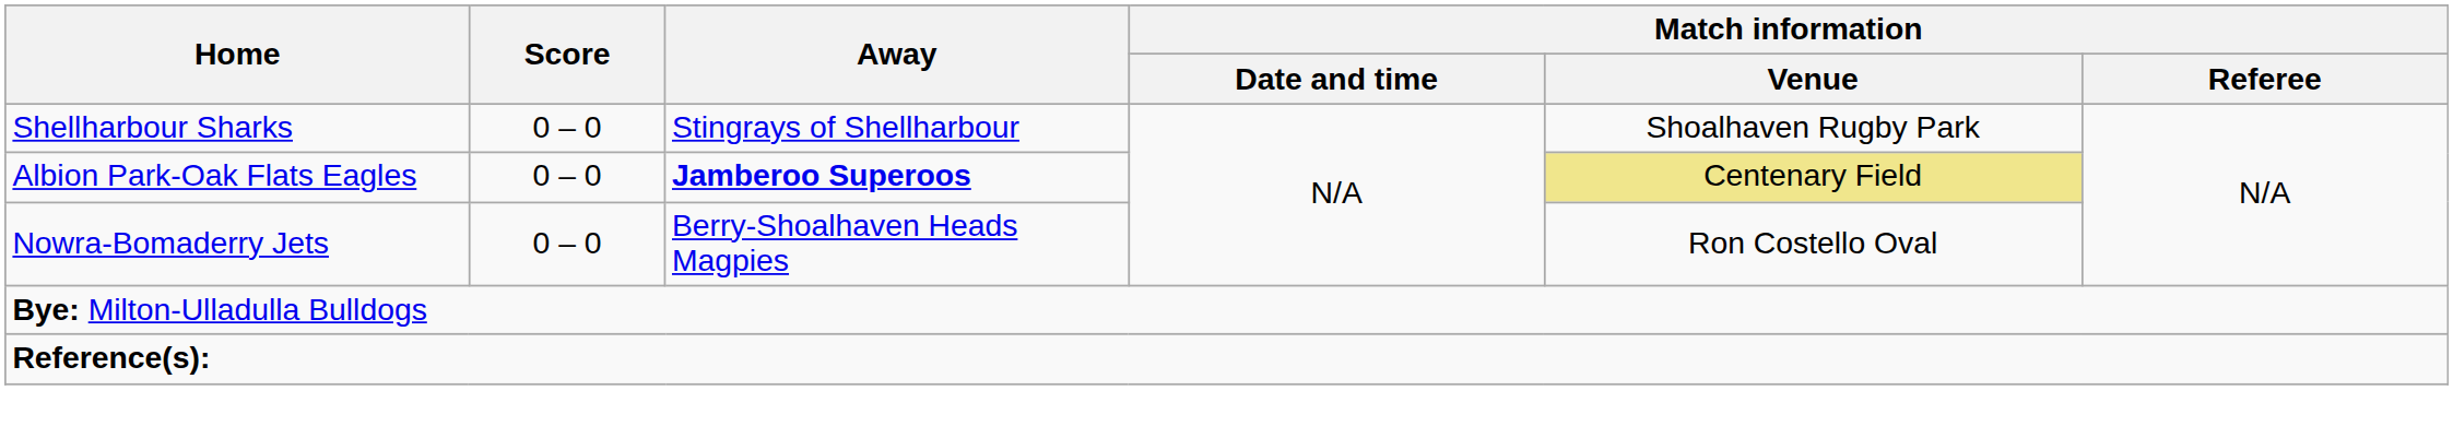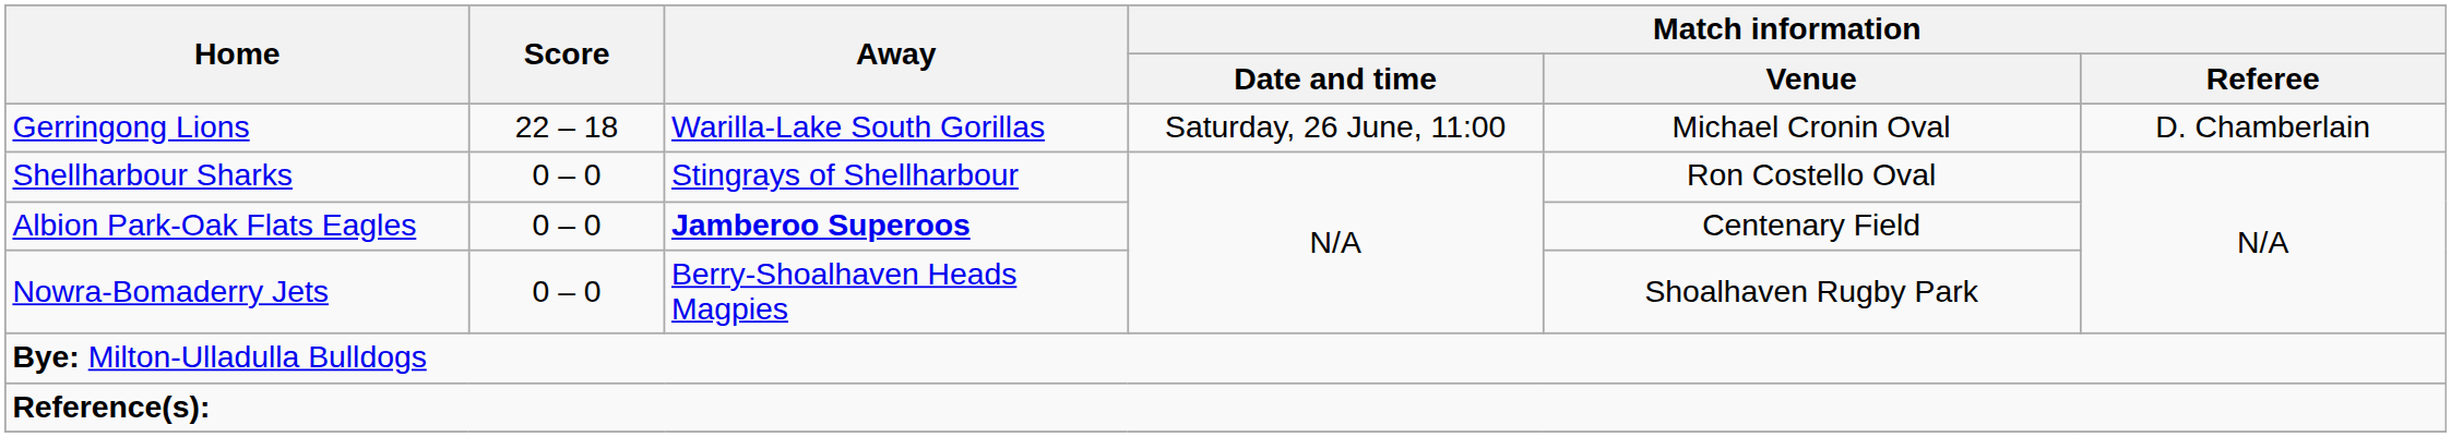 <table class="wikitable" width="100% text-align:center;">
 <tr>
 <th rowspan="2" width="19%">Home</th>
 <th rowspan="2" width="8%">Score</th>
 <th rowspan="2" width="19%">Away</th>
 <th colspan="3">Match information</th>
 </tr>
 <tr bgcolor="#CCCCCC">
 <th width="17%">Date and time</th>
 <th width="22%">Venue</th>
 <th>Referee</th>
 </tr>
 <tr>
+<td> <a href='#'>Gerringong Lions</a></td>
+<td style="text-align:center;">22 – 18</td>
+<td> <a href='#'>Warilla-Lake South Gorillas</a></td>
+<td style="text-align:center;">Saturday, 26 June, 11:00</td>
+<td style="text-align:center;">Michael Cronin Oval</td>
+<td style="text-align:center;">D. Chamberlain</td>
+</tr>
+<tr>
 <td> <a href='#'>Shellharbour Sharks</a></td>
 <td style="text-align:center;">0 – 0</td>
 <td> <a href='#'>Stingrays of Shellharbour</a></td>
 <td rowspan="3" style="text-align:center;">N/A</td>
-<td style="text-align:center;">Shoalhaven Rugby Park</td>
+<td style="text-align:center;">Ron Costello Oval</td>
 <td rowspan="3" style="text-align:center;">N/A</td>
 </tr>
 <tr>
 <td> <a href='#'>Albion Park-Oak Flats Eagles</a></td>
 <td style="text-align:center;">0 – 0</td>
 <td><strong> <a href='#'>Jamberoo Superoos</a></strong></td>
-<td style="background: khaki; text-align:center;">Centenary Field</td>
+<td style="text-align:center;">Centenary Field</td>
 </tr>
 <tr>
 <td> <a href='#'>Nowra-Bomaderry Jets</a></td>
 <td style="text-align:center;">0 – 0</td>
 <td> <a href='#'>Berry-Shoalhaven Heads Magpies</a></td>
-<td style="text-align:center;">Ron Costello Oval</td>
+<td style="text-align:center;">Shoalhaven Rugby Park</td>
 </tr>
 <tr>
 <td colspan="6" align="centre"><strong>Bye:</strong>  <a href='#'>Milton-Ulladulla Bulldogs</a></td>
 </tr>
 <tr>
 <td colspan="6"><strong>Reference(s):</strong> </td>
 </tr>
 </table>
